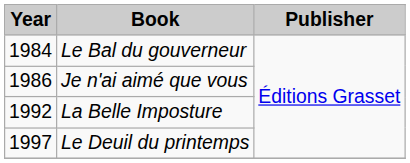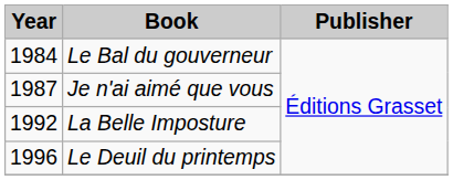 <table class="wikitable">
 <tr>
 <th style="background: #CCCCCC;">Year</th>
 <th style="background: #CCCCCC;">Book</th>
 <th style="background: #CCCCCC;">Publisher</th>
 </tr>
 <tr>
 <td>1984</td>
 <td><em>Le Bal du gouverneur</em></td>
 <td rowspan=4><a href='#'>Éditions Grasset</a></td>
 </tr>
 <tr>
-<td>1986</td>
+<td>1987</td>
 <td><em>Je n'ai aimé que vous</em></td>
 </tr>
 <tr>
 <td>1992</td>
 <td><em>La Belle Imposture</em></td>
 </tr>
 <tr>
-<td>1997</td>
+<td>1996</td>
 <td><em>Le Deuil du printemps</em></td>
 </tr>
 <tr>
 </tr>
 </table>
